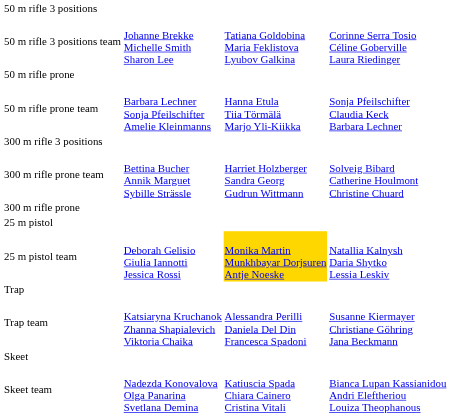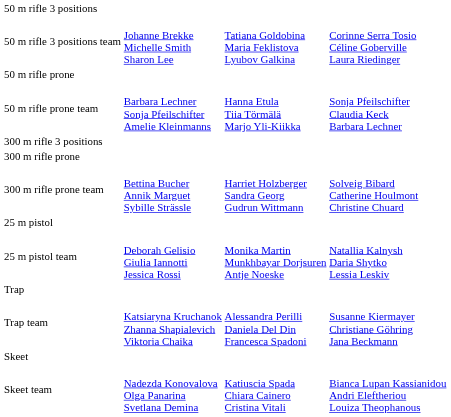 <table>
 <tr>
 <td>50 m rifle 3 positions</td>
 <td></td>
 <td></td>
 <td></td>
 </tr>
 <tr>
 <td>50 m rifle 3 positions team</td>
 <td><br><a href='#'>Johanne Brekke</a><br><a href='#'>Michelle Smith</a><br><a href='#'>Sharon Lee</a></td>
 <td><br><a href='#'>Tatiana Goldobina</a><br><a href='#'>Maria Feklistova</a><br><a href='#'>Lyubov Galkina</a></td>
 <td><br><a href='#'>Corinne Serra Tosio</a><br><a href='#'>Céline Goberville</a><br><a href='#'>Laura Riedinger</a></td>
 </tr>
 <tr>
 <td>50 m rifle prone</td>
 <td></td>
 <td></td>
 <td></td>
 </tr>
 <tr>
 <td>50 m rifle prone team</td>
 <td><br><a href='#'>Barbara Lechner</a><br><a href='#'>Sonja Pfeilschifter</a><br><a href='#'>Amelie Kleinmanns</a></td>
 <td><br><a href='#'>Hanna Etula</a><br><a href='#'>Tiia Törmälä</a><br><a href='#'>Marjo Yli-Kiikka</a></td>
 <td><br><a href='#'>Sonja Pfeilschifter</a><br><a href='#'>Claudia Keck</a><br><a href='#'>Barbara Lechner</a></td>
 </tr>
 <tr>
 <td>300 m rifle 3 positions</td>
 <td></td>
 <td></td>
 <td></td>
 </tr>
 <tr>
+<td>300 m rifle prone</td>
+<td></td>
+<td></td>
+<td></td>
+</tr>
+<tr>
 <td>300 m rifle prone team</td>
 <td><br><a href='#'>Bettina Bucher</a><br><a href='#'>Annik Marguet</a><br><a href='#'>Sybille Strässle</a></td>
 <td><br><a href='#'>Harriet Holzberger</a><br><a href='#'>Sandra Georg</a><br><a href='#'>Gudrun Wittmann</a></td>
 <td><br><a href='#'>Solveig Bibard</a><br><a href='#'>Catherine Houlmont</a><br><a href='#'>Christine Chuard</a></td>
-</tr>
-<tr>
-<td>300 m rifle prone</td>
-<td></td>
-<td></td>
-<td></td>
 </tr>
 <tr>
 <td>25 m pistol</td>
 <td></td>
 <td></td>
 <td></td>
 </tr>
 <tr>
 <td>25 m pistol team</td>
 <td><br><a href='#'>Deborah Gelisio</a><br><a href='#'>Giulia Iannotti</a><br><a href='#'>Jessica Rossi</a></td>
-<td style="background: gold;"><br><a href='#'>Monika Martin</a><br><a href='#'>Munkhbayar Dorjsuren</a><br><a href='#'>Antje Noeske</a></td>
+<td><br><a href='#'>Monika Martin</a><br><a href='#'>Munkhbayar Dorjsuren</a><br><a href='#'>Antje Noeske</a></td>
 <td><br><a href='#'>Natallia Kalnysh</a><br><a href='#'>Daria Shytko</a><br><a href='#'>Lessia Leskiv</a></td>
 </tr>
 <tr>
 <td>Trap</td>
 <td></td>
 <td></td>
 <td></td>
 </tr>
 <tr>
 <td>Trap team</td>
 <td><br><a href='#'>Katsiaryna Kruchanok</a><br><a href='#'>Zhanna Shapialevich</a><br><a href='#'>Viktoria Chaika</a></td>
 <td><br><a href='#'>Alessandra Perilli</a><br><a href='#'>Daniela Del Din</a><br><a href='#'>Francesca Spadoni</a></td>
 <td><br><a href='#'>Susanne Kiermayer</a><br><a href='#'>Christiane Göhring</a><br><a href='#'>Jana Beckmann</a></td>
 </tr>
 <tr>
 <td>Skeet</td>
 <td></td>
 <td></td>
 <td></td>
 </tr>
 <tr>
 <td>Skeet team</td>
 <td><br><a href='#'>Nadezda Konovalova</a><br><a href='#'>Olga Panarina</a><br><a href='#'>Svetlana Demina</a></td>
 <td><br><a href='#'>Katiuscia Spada</a><br><a href='#'>Chiara Cainero</a><br><a href='#'>Cristina Vitali</a></td>
 <td><br><a href='#'>Bianca Lupan Kassianidou</a><br><a href='#'>Andri Eleftheriou</a><br><a href='#'>Louiza Theophanous</a></td>
 </tr>
 </table>
